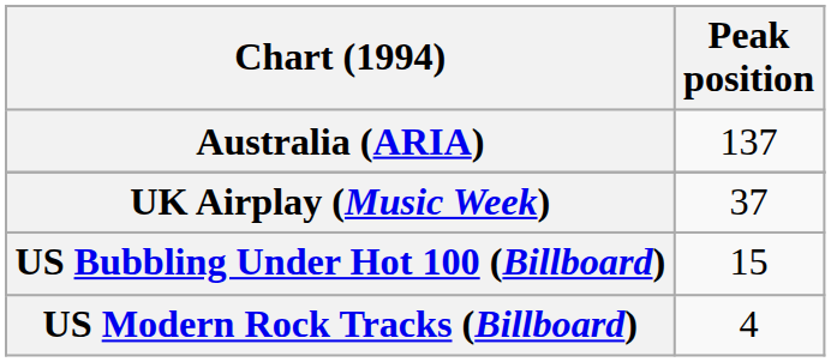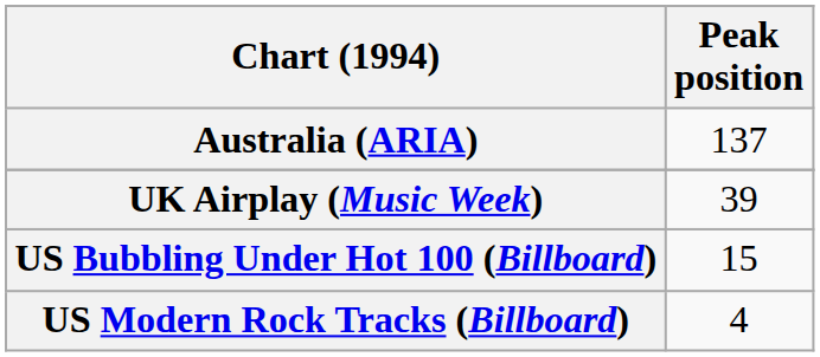 <table class="wikitable sortable plainrowheaders">
 <tr>
 <th>Chart (1994)</th>
 <th>Peak<br>position</th>
 </tr>
 <tr>
 <th scope="row">Australia (<a href='#'>ARIA</a>)</th>
 <td align="center">137</td>
 </tr>
 <tr>
 </tr>
 <tr>
 <th scope="row">UK Airplay (<em><a href='#'>Music Week</a></em>)</th>
-<td align="center">37</td>
+<td align="center">39</td>
 </tr>
 <tr>
 <th scope="row">US <a href='#'>Bubbling Under Hot 100</a> (<em><a href='#'>Billboard</a></em>)</th>
 <td style="text-align:center;">15</td>
 </tr>
 <tr>
 <th scope="row">US <a href='#'>Modern Rock Tracks</a> (<em><a href='#'>Billboard</a></em>)</th>
 <td style="text-align:center;">4</td>
 </tr>
 </table>
